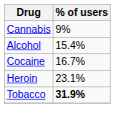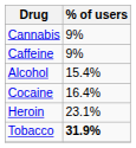 <table class="wikitable sortable">
 <tr>
 <th>Drug</th>
 <th>% of users</th>
 </tr>
 <tr>
 <td><a href='#'>Cannabis</a></td>
 <td>9%</td>
 </tr>
 <tr>
+<td><a href='#'>Caffeine</a></td>
+<td>9%</td>
+</tr>
+<tr>
 <td><a href='#'>Alcohol</a></td>
 <td>15.4%</td>
 </tr>
 <tr>
 <td><a href='#'>Cocaine</a></td>
-<td>16.7%</td>
+<td>16.4%</td>
 </tr>
 <tr>
 <td><a href='#'>Heroin</a></td>
 <td>23.1%</td>
 </tr>
 <tr>
 <td><a href='#'>Tobacco</a></td>
 <td><strong>31.9%</strong></td>
 </tr>
 <tr>
 </tr>
 </table>
